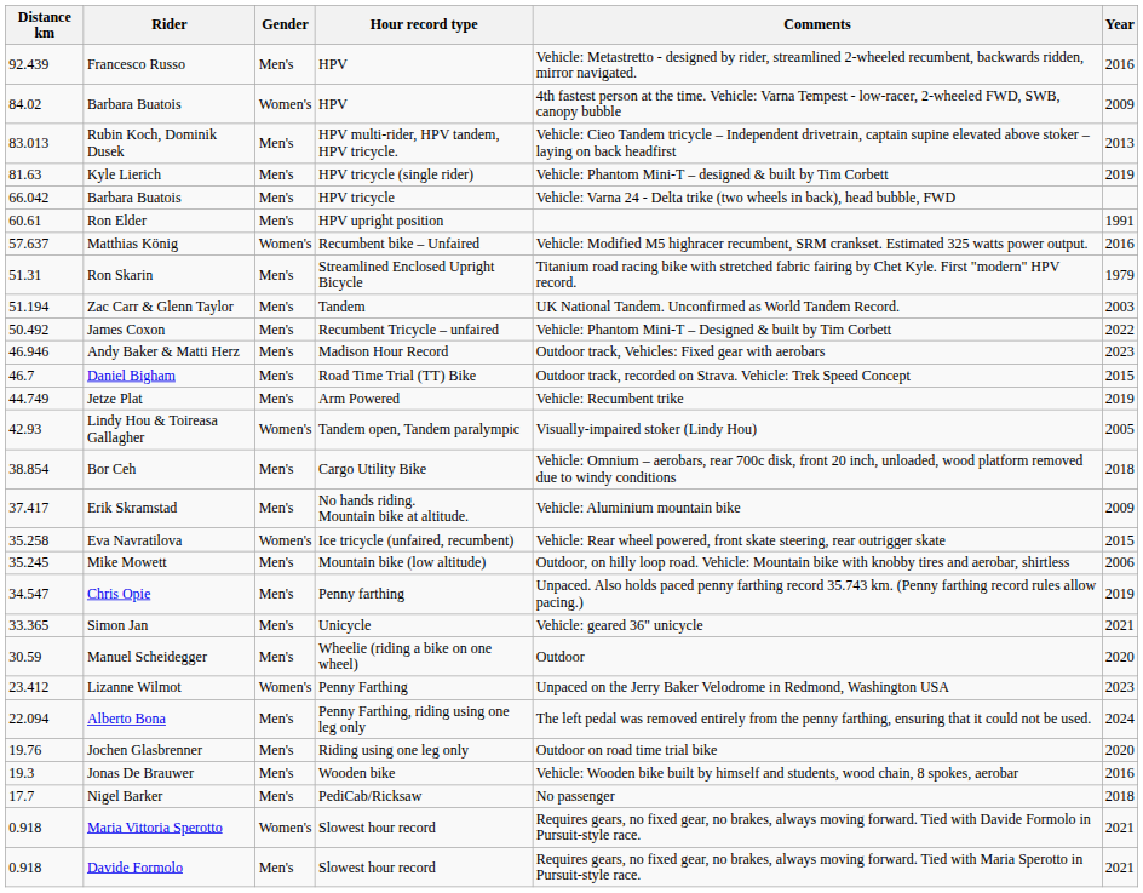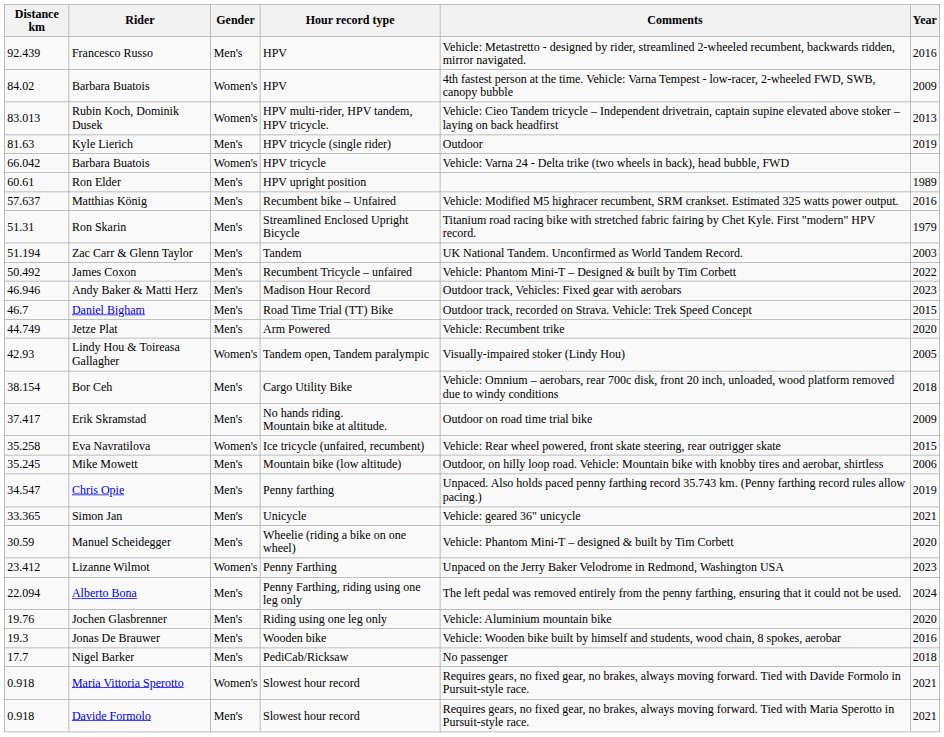 <table class="wikitable mw-collapsible" style="min-width:50em">
 <tr>
 <th>Distance km</th>
 <th>Rider</th>
 <th>Gender</th>
 <th>Hour record type</th>
 <th>Comments</th>
 <th>Year</th>
 </tr>
 <tr>
 <td>92.439</td>
 <td> Francesco Russo</td>
 <td>Men's</td>
 <td>HPV</td>
 <td>Vehicle: Metastretto - designed by rider, streamlined 2-wheeled recumbent, backwards ridden, mirror navigated.</td>
 <td>2016</td>
 </tr>
 <tr>
 <td>84.02</td>
 <td> Barbara Buatois</td>
 <td>Women's</td>
 <td>HPV</td>
 <td>4th fastest person at the time. Vehicle: Varna Tempest - low-racer, 2-wheeled FWD, SWB, canopy bubble</td>
 <td>2009</td>
 </tr>
 <tr>
 <td>83.013</td>
 <td> Rubin Koch, Dominik Dusek</td>
-<td>Men's</td>
+<td>Women's</td>
 <td>HPV multi-rider, HPV tandem,<br>HPV tricycle.</td>
 <td>Vehicle: Cieo Tandem tricycle – Independent drivetrain, captain supine elevated above stoker – laying on back headfirst</td>
 <td>2013</td>
 </tr>
 <tr>
 <td>81.63</td>
 <td>Kyle Lierich</td>
 <td>Men's</td>
 <td>HPV tricycle (single rider)</td>
-<td>Vehicle: Phantom Mini-T – designed & built by Tim Corbett</td>
+<td>Outdoor</td>
 <td>2019</td>
 </tr>
 <tr>
 <td>66.042</td>
 <td> Barbara Buatois</td>
-<td>Men's</td>
+<td>Women's</td>
 <td>HPV tricycle</td>
 <td>Vehicle: Varna 24 - Delta trike (two wheels in back), head bubble, FWD</td>
 <td></td>
 </tr>
 <tr>
 <td>60.61</td>
 <td> Ron Elder</td>
 <td>Men's</td>
 <td>HPV upright position</td>
 <td></td>
-<td>1991</td>
+<td>1989</td>
 </tr>
 <tr>
 <td>57.637</td>
 <td> Matthias König</td>
-<td>Women's</td>
+<td>Men's</td>
 <td>Recumbent bike – Unfaired</td>
 <td>Vehicle: Modified M5 highracer recumbent, SRM crankset. Estimated 325 watts power output.</td>
 <td>2016</td>
 </tr>
 <tr>
 <td>51.31</td>
 <td> Ron Skarin</td>
 <td>Men's</td>
 <td>Streamlined Enclosed Upright Bicycle</td>
 <td>Titanium road racing bike with stretched fabric fairing by Chet Kyle. First "modern" HPV record.</td>
 <td>1979</td>
 </tr>
 <tr>
 <td>51.194</td>
 <td> Zac Carr & Glenn Taylor</td>
 <td>Men's</td>
 <td>Tandem</td>
 <td>UK National Tandem. Unconfirmed as World Tandem Record.</td>
 <td>2003</td>
 </tr>
 <tr>
 <td>50.492</td>
 <td> James Coxon</td>
 <td>Men's</td>
 <td>Recumbent Tricycle – unfaired</td>
 <td>Vehicle: Phantom Mini-T – Designed & built by Tim Corbett</td>
 <td>2022</td>
 </tr>
 <tr>
 <td>46.946</td>
 <td> Andy Baker & Matti Herz</td>
 <td>Men's</td>
 <td>Madison Hour Record</td>
 <td>Outdoor track, Vehicles: Fixed gear with aerobars</td>
 <td>2023</td>
 </tr>
 <tr>
 <td>46.7</td>
 <td> <a href='#'>Daniel Bigham</a></td>
 <td>Men's</td>
 <td>Road Time Trial (TT) Bike</td>
 <td>Outdoor track, recorded on Strava. Vehicle: Trek Speed Concept</td>
 <td>2015</td>
 </tr>
 <tr>
 <td>44.749</td>
 <td> Jetze Plat</td>
 <td>Men's</td>
 <td>Arm Powered</td>
 <td>Vehicle: Recumbent trike</td>
-<td>2019</td>
+<td>2020</td>
 </tr>
 <tr>
 <td>42.93</td>
 <td> Lindy Hou & Toireasa Gallagher</td>
 <td>Women's</td>
 <td>Tandem open, Tandem paralympic</td>
 <td>Visually-impaired stoker (Lindy Hou)</td>
 <td>2005</td>
 </tr>
 <tr>
-<td>38.854</td>
+<td>38.154</td>
 <td> Bor Ceh</td>
 <td>Men's</td>
 <td>Cargo Utility Bike</td>
 <td>Vehicle: Omnium – aerobars, rear 700c disk, front 20 inch, unloaded, wood platform removed due to windy conditions</td>
 <td>2018</td>
 </tr>
 <tr>
 <td>37.417</td>
 <td> Erik Skramstad</td>
 <td>Men's</td>
 <td>No hands riding.<br>Mountain bike at altitude.</td>
-<td>Vehicle: Aluminium mountain bike</td>
+<td>Outdoor on road time trial bike</td>
 <td>2009</td>
 </tr>
 <tr>
 <td>35.258</td>
 <td> Eva Navratilova</td>
 <td>Women's</td>
 <td>Ice tricycle (unfaired,  recumbent)</td>
 <td>Vehicle: Rear wheel powered, front skate steering, rear outrigger skate</td>
 <td>2015</td>
 </tr>
 <tr>
 <td>35.245</td>
 <td> Mike Mowett</td>
 <td>Men's</td>
 <td>Mountain bike (low altitude)</td>
 <td>Outdoor, on hilly loop road. Vehicle: Mountain bike with knobby tires and aerobar, shirtless</td>
 <td>2006</td>
 </tr>
 <tr>
 <td>34.547</td>
 <td> <a href='#'>Chris Opie</a></td>
 <td>Men's</td>
 <td>Penny farthing</td>
 <td>Unpaced. Also holds paced penny farthing record 35.743 km. (Penny farthing record rules allow pacing.)</td>
 <td>2019</td>
 </tr>
 <tr>
 <td>33.365</td>
 <td> Simon Jan</td>
 <td>Men's</td>
 <td>Unicycle</td>
 <td>Vehicle: geared 36" unicycle</td>
 <td>2021</td>
 </tr>
 <tr>
 <td>30.59</td>
 <td> Manuel Scheidegger</td>
 <td>Men's</td>
 <td>Wheelie (riding a bike on one wheel)</td>
-<td>Outdoor</td>
+<td>Vehicle: Phantom Mini-T – designed & built by Tim Corbett</td>
 <td>2020</td>
 </tr>
 <tr>
 <td>23.412</td>
 <td> Lizanne Wilmot</td>
 <td>Women's</td>
 <td>Penny Farthing</td>
 <td>Unpaced on the Jerry Baker Velodrome in Redmond, Washington USA</td>
 <td>2023</td>
 </tr>
 <tr>
 <td>22.094</td>
 <td> <a href='#'>Alberto Bona</a></td>
 <td>Men's</td>
 <td>Penny Farthing, riding using one leg only</td>
 <td>The left pedal was removed entirely from the penny farthing, ensuring that it could not be used. </td>
 <td>2024</td>
 </tr>
 <tr>
 <td>19.76</td>
 <td> Jochen Glasbrenner</td>
 <td>Men's</td>
 <td>Riding using one leg only</td>
-<td>Outdoor on road time trial bike</td>
+<td>Vehicle: Aluminium mountain bike</td>
 <td>2020</td>
 </tr>
 <tr>
 <td>19.3</td>
 <td> Jonas De Brauwer</td>
 <td>Men's</td>
 <td>Wooden bike</td>
 <td>Vehicle: Wooden bike built by himself and students, wood chain, 8 spokes, aerobar</td>
 <td>2016</td>
 </tr>
 <tr>
 <td>17.7</td>
 <td> Nigel Barker</td>
 <td>Men's</td>
 <td>PediCab/Ricksaw</td>
 <td>No passenger</td>
 <td>2018</td>
 </tr>
 <tr>
 <td>0.918</td>
 <td> <a href='#'>Maria Vittoria Sperotto</a></td>
 <td>Women's</td>
 <td>Slowest hour record</td>
 <td>Requires gears, no fixed gear, no brakes, always moving forward. Tied with Davide Formolo in Pursuit-style race.</td>
 <td>2021</td>
 </tr>
 <tr>
 <td>0.918</td>
 <td> <a href='#'>Davide Formolo</a></td>
 <td>Men's</td>
 <td>Slowest hour record</td>
 <td>Requires gears, no fixed gear, no brakes, always moving forward. Tied with Maria Sperotto in Pursuit-style race.</td>
 <td>2021</td>
 </tr>
 </table>
